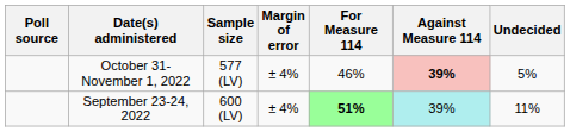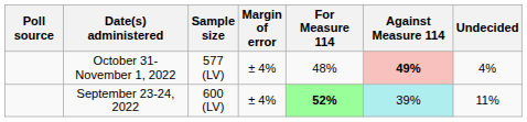 <table class="wikitable" style="font-size:90%;text-align:center;">
 <tr>
 <th>Poll source</th>
 <th>Date(s)<br>administered</th>
 <th>Sample<br>size</th>
 <th>Margin<br>of error</th>
 <th>For Measure 114</th>
 <th>Against Measure 114</th>
 <th>Undecided</th>
 </tr>
 <tr>
 <td><br></td>
 <td>October 31-November 1, 2022</td>
 <td>577 (LV)</td>
 <td>± 4%</td>
-<td>46%</td>
-<td style="background: rgb(248, 193, 190);"><strong>39%</strong></td>
-<td>5%</td>
+<td>48%</td>
+<td style="background: rgb(248, 193, 190);"><strong>49%</strong></td>
+<td>4%</td>
 </tr>
 <tr>
 <td><br></td>
 <td>September 23-24, 2022</td>
 <td>600 (LV)</td>
 <td>± 4%</td>
-<td style="background: rgb(153, 255, 153);"><strong>51%</strong></td>
+<td style="background: rgb(153, 255, 153);"><strong>52%</strong></td>
 <td style="background: paleturquoise;">39%</td>
 <td>11%</td>
 </tr>
 </table>
